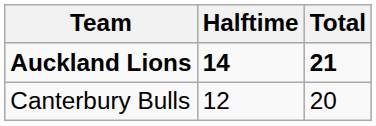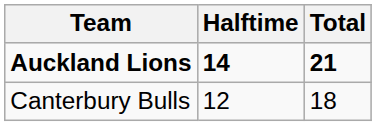 <table class="wikitable">
 <tr>
 <th>Team</th>
 <th>Halftime</th>
 <th>Total</th>
 </tr>
 <tr>
 <td><strong>Auckland Lions</strong></td>
 <td><strong>14</strong></td>
 <td><strong>21</strong></td>
 </tr>
 <tr>
 <td>Canterbury Bulls</td>
 <td>12</td>
-<td>20</td>
+<td>18</td>
 </tr>
 </table>
